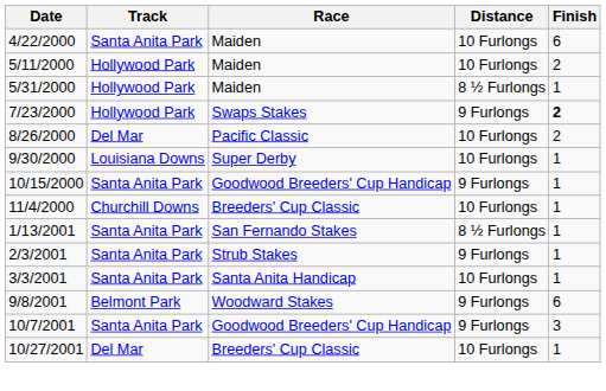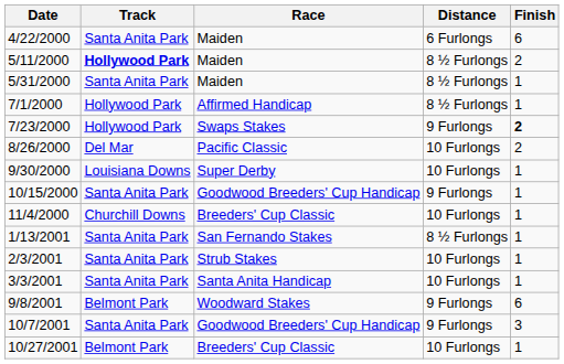 <table class="wikitable sortable">
 <tr>
 <th>Date</th>
 <th>Track</th>
 <th>Race</th>
 <th>Distance</th>
 <th>Finish</th>
 </tr>
 <tr>
 <td>4/22/2000</td>
 <td><a href='#'>Santa Anita Park</a></td>
 <td>Maiden</td>
-<td>10 Furlongs</td>
+<td>6 Furlongs</td>
 <td>6</td>
 </tr>
 <tr>
 <td>5/11/2000</td>
-<td><a href='#'>Hollywood Park</a></td>
+<td><strong><a href='#'>Hollywood Park</a></strong></td>
 <td>Maiden</td>
-<td>10 Furlongs</td>
+<td>8 ½ Furlongs</td>
 <td>2</td>
 </tr>
 <tr>
 <td>5/31/2000</td>
+<td><a href='#'>Santa Anita Park</a></td>
+<td>Maiden</td>
+<td>8 ½ Furlongs</td>
+<td>1</td>
+</tr>
+<tr>
+<td>7/1/2000</td>
 <td><a href='#'>Hollywood Park</a></td>
-<td>Maiden</td>
+<td><a href='#'>Affirmed Handicap</a></td>
 <td>8 ½ Furlongs</td>
 <td>1</td>
 </tr>
 <tr>
 <td>7/23/2000</td>
 <td><a href='#'>Hollywood Park</a></td>
 <td><a href='#'>Swaps Stakes</a></td>
 <td>9 Furlongs</td>
 <td><strong>2</strong></td>
 </tr>
 <tr>
 <td>8/26/2000</td>
 <td><a href='#'>Del Mar</a></td>
 <td><a href='#'>Pacific Classic</a></td>
 <td>10 Furlongs</td>
 <td>2</td>
 </tr>
 <tr>
 <td>9/30/2000</td>
 <td><a href='#'>Louisiana Downs</a></td>
 <td><a href='#'>Super Derby</a></td>
 <td>10 Furlongs</td>
 <td>1</td>
 </tr>
 <tr>
 <td>10/15/2000</td>
 <td><a href='#'>Santa Anita Park</a></td>
 <td><a href='#'>Goodwood Breeders' Cup Handicap</a></td>
 <td>9 Furlongs</td>
 <td>1</td>
 </tr>
 <tr>
 <td>11/4/2000</td>
 <td><a href='#'>Churchill Downs</a></td>
 <td><a href='#'>Breeders' Cup Classic</a></td>
 <td>10 Furlongs</td>
 <td>1</td>
 </tr>
 <tr>
 <td>1/13/2001</td>
 <td><a href='#'>Santa Anita Park</a></td>
 <td><a href='#'>San Fernando Stakes</a></td>
 <td>8 ½ Furlongs</td>
 <td>1</td>
 </tr>
 <tr>
 <td>2/3/2001</td>
 <td><a href='#'>Santa Anita Park</a></td>
 <td><a href='#'>Strub Stakes</a></td>
-<td>9 Furlongs</td>
+<td>10 Furlongs</td>
 <td>1</td>
 </tr>
 <tr>
 <td>3/3/2001</td>
 <td><a href='#'>Santa Anita Park</a></td>
 <td><a href='#'>Santa Anita Handicap</a></td>
 <td>10 Furlongs</td>
 <td>1</td>
 </tr>
 <tr>
 <td>9/8/2001</td>
 <td><a href='#'>Belmont Park</a></td>
 <td><a href='#'>Woodward Stakes</a></td>
 <td>9 Furlongs</td>
 <td>6</td>
 </tr>
 <tr>
 <td>10/7/2001</td>
 <td><a href='#'>Santa Anita Park</a></td>
 <td><a href='#'>Goodwood Breeders' Cup Handicap</a></td>
 <td>9 Furlongs</td>
 <td>3</td>
 </tr>
 <tr>
 <td>10/27/2001</td>
-<td><a href='#'>Del Mar</a></td>
+<td><a href='#'>Belmont Park</a></td>
 <td><a href='#'>Breeders' Cup Classic</a></td>
 <td>10 Furlongs</td>
 <td>1</td>
 </tr>
 </table>
